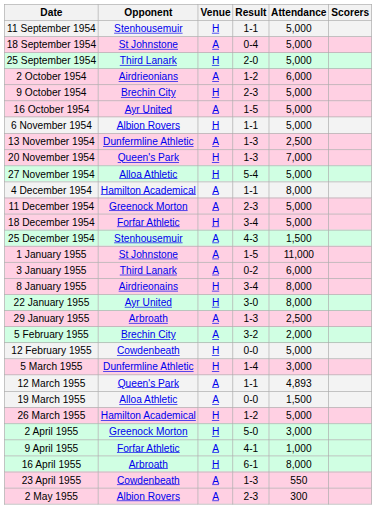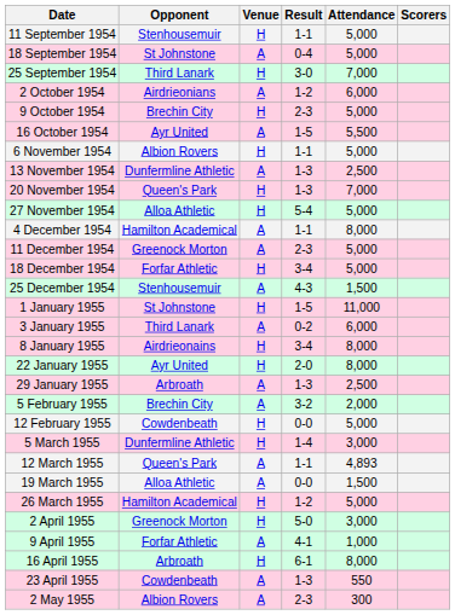 <table class="wikitable sortable" style="font-size:95%; text-align:center">
 <tr>
 <th>Date</th>
 <th>Opponent</th>
 <th>Venue</th>
 <th>Result</th>
 <th>Attendance</th>
 <th>Scorers</th>
 </tr>
 <tr bgcolor = "#f3f3f3">
 <td>11 September 1954</td>
 <td><a href='#'>Stenhousemuir</a></td>
 <td><a href='#'>H</a></td>
 <td>1-1</td>
 <td>5,000</td>
 <td></td>
 </tr>
 <tr bgcolor = "#ffd0e3">
 <td>18 September 1954</td>
 <td><a href='#'>St Johnstone</a></td>
 <td><a href='#'>A</a></td>
 <td>0-4</td>
 <td>5,000</td>
 <td></td>
 </tr>
 <tr bgcolor = "#d0ffe3">
 <td>25 September 1954</td>
 <td><a href='#'>Third Lanark</a></td>
 <td><a href='#'>H</a></td>
-<td>2-0</td>
-<td>5,000</td>
+<td>3-0</td>
+<td>7,000</td>
 <td></td>
 </tr>
 <tr bgcolor = "#ffd0e3">
 <td>2 October 1954</td>
 <td><a href='#'>Airdrieonians</a></td>
 <td><a href='#'>A</a></td>
 <td>1-2</td>
 <td>6,000</td>
 <td></td>
 </tr>
 <tr bgcolor = "#ffd0e3">
 <td>9 October 1954</td>
 <td><a href='#'>Brechin City</a></td>
 <td><a href='#'>H</a></td>
 <td>2-3</td>
 <td>5,000</td>
 <td></td>
 </tr>
 <tr bgcolor = "#ffd0e3">
 <td>16 October 1954</td>
 <td><a href='#'>Ayr United</a></td>
 <td><a href='#'>A</a></td>
 <td>1-5</td>
-<td>5,000</td>
+<td>5,500</td>
 <td></td>
 </tr>
 <tr bgcolor = "#f3f3f3">
 <td>6 November 1954</td>
 <td><a href='#'>Albion Rovers</a></td>
 <td><a href='#'>H</a></td>
 <td>1-1</td>
 <td>5,000</td>
 <td></td>
 </tr>
 <tr bgcolor = "#ffd0e3">
 <td>13 November 1954</td>
 <td><a href='#'>Dunfermline Athletic</a></td>
 <td><a href='#'>A</a></td>
 <td>1-3</td>
 <td>2,500</td>
 <td></td>
 </tr>
 <tr bgcolor = "#ffd0e3">
 <td>20 November 1954</td>
 <td><a href='#'>Queen's Park</a></td>
 <td><a href='#'>H</a></td>
 <td>1-3</td>
 <td>7,000</td>
 <td></td>
 </tr>
 <tr bgcolor = "#d0ffe3">
 <td>27 November 1954</td>
 <td><a href='#'>Alloa Athletic</a></td>
 <td><a href='#'>H</a></td>
 <td>5-4</td>
 <td>5,000</td>
 <td></td>
 </tr>
 <tr bgcolor = "#f3f3f3">
 <td>4 December 1954</td>
 <td><a href='#'>Hamilton Academical</a></td>
 <td><a href='#'>A</a></td>
 <td>1-1</td>
 <td>8,000</td>
 <td></td>
 </tr>
 <tr bgcolor = "#ffd0e3">
 <td>11 December 1954</td>
 <td><a href='#'>Greenock Morton</a></td>
 <td><a href='#'>A</a></td>
 <td>2-3</td>
 <td>5,000</td>
 <td></td>
 </tr>
 <tr bgcolor = "#ffd0e3">
 <td>18 December 1954</td>
 <td><a href='#'>Forfar Athletic</a></td>
 <td><a href='#'>H</a></td>
 <td>3-4</td>
 <td>5,000</td>
 <td></td>
 </tr>
 <tr bgcolor = "#d0ffe3">
 <td>25 December 1954</td>
 <td><a href='#'>Stenhousemuir</a></td>
 <td><a href='#'>A</a></td>
 <td>4-3</td>
 <td>1,500</td>
 <td></td>
 </tr>
 <tr bgcolor = "#ffd0e3">
 <td>1 January 1955</td>
 <td><a href='#'>St Johnstone</a></td>
-<td><a href='#'>A</a></td>
+<td><a href='#'>H</a></td>
 <td>1-5</td>
 <td>11,000</td>
 <td></td>
 </tr>
 <tr bgcolor = "#ffd0e3">
 <td>3 January 1955</td>
 <td><a href='#'>Third Lanark</a></td>
 <td><a href='#'>A</a></td>
 <td>0-2</td>
 <td>6,000</td>
 <td></td>
 </tr>
 <tr bgcolor = "#ffd0e3">
 <td>8 January 1955</td>
 <td><a href='#'>Airdrieonains</a></td>
 <td><a href='#'>H</a></td>
 <td>3-4</td>
 <td>8,000</td>
 <td></td>
 </tr>
 <tr bgcolor = "#d0ffe3">
 <td>22 January 1955</td>
 <td><a href='#'>Ayr United</a></td>
 <td><a href='#'>H</a></td>
-<td>3-0</td>
+<td>2-0</td>
 <td>8,000</td>
 <td></td>
 </tr>
 <tr bgcolor = "#ffd0e3">
 <td>29 January 1955</td>
 <td><a href='#'>Arbroath</a></td>
 <td><a href='#'>A</a></td>
 <td>1-3</td>
 <td>2,500</td>
 <td></td>
 </tr>
 <tr bgcolor = "#d0ffe3">
 <td>5 February 1955</td>
 <td><a href='#'>Brechin City</a></td>
 <td><a href='#'>A</a></td>
 <td>3-2</td>
 <td>2,000</td>
 <td></td>
 </tr>
 <tr bgcolor = "#f3f3f3">
 <td>12 February 1955</td>
 <td><a href='#'>Cowdenbeath</a></td>
 <td><a href='#'>H</a></td>
 <td>0-0</td>
 <td>5,000</td>
 <td></td>
 </tr>
 <tr bgcolor = "#ffd0e3">
 <td>5 March 1955</td>
 <td><a href='#'>Dunfermline Athletic</a></td>
 <td><a href='#'>H</a></td>
 <td>1-4</td>
 <td>3,000</td>
 <td></td>
 </tr>
 <tr bgcolor = "#f3f3f3">
 <td>12 March 1955</td>
 <td><a href='#'>Queen's Park</a></td>
 <td><a href='#'>A</a></td>
 <td>1-1</td>
 <td>4,893</td>
 <td></td>
 </tr>
 <tr bgcolor = "#f3f3f3">
 <td>19 March 1955</td>
 <td><a href='#'>Alloa Athletic</a></td>
 <td><a href='#'>A</a></td>
 <td>0-0</td>
 <td>1,500</td>
 <td></td>
 </tr>
 <tr bgcolor = "#ffd0e3">
 <td>26 March 1955</td>
 <td><a href='#'>Hamilton Academical</a></td>
 <td><a href='#'>H</a></td>
 <td>1-2</td>
 <td>5,000</td>
 <td></td>
 </tr>
 <tr bgcolor = "#d0ffe3">
 <td>2 April 1955</td>
 <td><a href='#'>Greenock Morton</a></td>
 <td><a href='#'>H</a></td>
 <td>5-0</td>
 <td>3,000</td>
 <td></td>
 </tr>
 <tr bgcolor = "#d0ffe3">
 <td>9 April 1955</td>
 <td><a href='#'>Forfar Athletic</a></td>
 <td><a href='#'>A</a></td>
 <td>4-1</td>
 <td>1,000</td>
 <td></td>
 </tr>
 <tr bgcolor = "#d0ffe3">
 <td>16 April 1955</td>
 <td><a href='#'>Arbroath</a></td>
 <td><a href='#'>H</a></td>
 <td>6-1</td>
 <td>8,000</td>
 <td></td>
 </tr>
 <tr bgcolor = "#ffd0e3">
 <td>23 April 1955</td>
 <td><a href='#'>Cowdenbeath</a></td>
 <td><a href='#'>A</a></td>
 <td>1-3</td>
 <td>550</td>
 <td></td>
 </tr>
 <tr bgcolor = "#ffd0e3">
 <td>2 May 1955</td>
 <td><a href='#'>Albion Rovers</a></td>
 <td><a href='#'>A</a></td>
 <td>2-3</td>
 <td>300</td>
 <td></td>
 </tr>
 </table>
